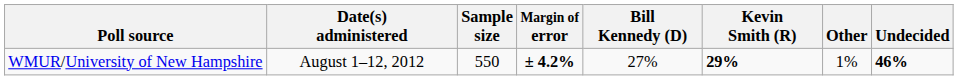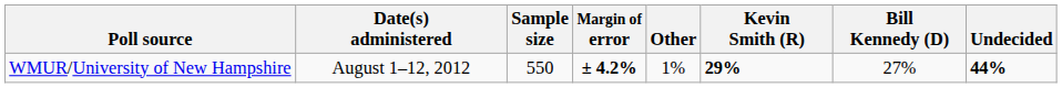 <table class="wikitable">
 <tr valign= bottom>
 <th>Poll source</th>
 <th style="width:180px;">Date(s)<br>administered</th>
 <th class=small>Sample<br>size</th>
 <th><small>Margin of</small><br>error</th>
+<th>Other</th>
+<th style="width:110px;">Kevin<br>Smith (R)</th>
 <th style="width:110px;">Bill<br>Kennedy (D)</th>
-<th style="width:110px;">Kevin<br>Smith (R)</th>
-<th>Other</th>
 <th>Undecided</th>
 </tr>
 <tr>
 <td><a href='#'>WMUR</a>/<a href='#'>University of New Hampshire</a></td>
 <td align=center>August 1–12, 2012</td>
 <td align=center>550</td>
 <td align=center><strong>± 4.2%</strong></td>
+<td align=center>1%</td>
+<td><strong>29%</strong></td>
 <td align=center>27%</td>
-<td><strong>29%</strong></td>
-<td align=center>1%</td>
-<td><strong>46%</strong></td>
+<td><strong>44%</strong></td>
 </tr>
 </table>
